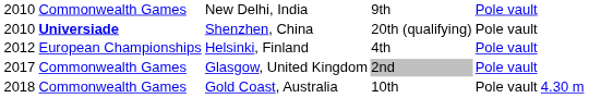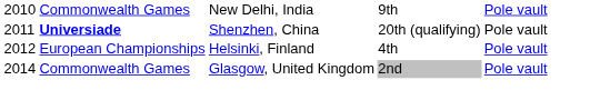 <table>
 <tr>
 <td>2010</td>
 <td><a href='#'>Commonwealth Games</a></td>
 <td>New Delhi, India</td>
 <td>9th</td>
 <td><a href='#'>Pole vault</a></td>
 </tr>
 <tr>
-<td>2010</td>
+<td>2011</td>
 <td><strong><a href='#'>Universiade</a></strong></td>
 <td><a href='#'>Shenzhen</a>, China</td>
 <td>20th (qualifying)</td>
 <td>Pole vault</td>
 </tr>
 <tr>
 <td>2012</td>
 <td><a href='#'>European Championships</a></td>
 <td><a href='#'>Helsinki</a>, Finland</td>
 <td>4th</td>
 <td><a href='#'>Pole vault</a></td>
 </tr>
 <tr>
-<td>2017</td>
+<td>2014</td>
 <td><a href='#'>Commonwealth Games</a></td>
 <td><a href='#'>Glasgow</a>, United Kingdom</td>
 <td bgcolor=silver>2nd</td>
 <td><a href='#'>Pole vault</a></td>
 </tr>
-<tr>
-<td>2018</td>
-<td><a href='#'>Commonwealth Games</a></td>
-<td><a href='#'>Gold Coast</a>, Australia</td>
-<td>10th</td>
-<td>Pole vault</td>
-<td><a href='#'>4.30 m</a></td>
-</tr>
 </table>
